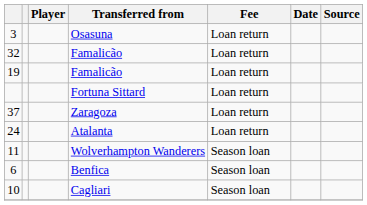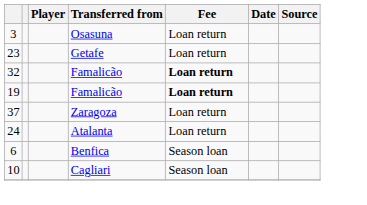 <table class="wikitable plainrowheaders sortable">
 <tr>
 <th></th>
 <th></th>
 <th scope=col>Player</th>
 <th>Transferred from</th>
 <th !scope=col; style="width: 100px;">Fee</th>
 <th scope=col>Date</th>
 <th scope=col>Source</th>
 </tr>
 <tr>
 <td align=center>3</td>
 <td align=center></td>
 <td></td>
 <td> <a href='#'>Osasuna</a></td>
 <td>Loan return</td>
 <td></td>
 <td></td>
 </tr>
 <tr>
+<td align=center>23</td>
+<td align=center></td>
+<td></td>
+<td> <a href='#'>Getafe</a></td>
+<td>Loan return</td>
+<td></td>
+<td></td>
+</tr>
+<tr>
 <td align=center>32</td>
 <td align=center></td>
 <td></td>
 <td> <a href='#'>Famalicão</a></td>
-<td>Loan return</td>
+<td><strong>Loan return</strong></td>
 <td></td>
 <td></td>
 </tr>
 <tr>
 <td align=center>19</td>
 <td align=center></td>
 <td></td>
 <td> <a href='#'>Famalicão</a></td>
-<td>Loan return</td>
-<td></td>
-<td></td>
-</tr>
-<tr>
-<td align=center></td>
-<td align=center></td>
-<td></td>
-<td> <a href='#'>Fortuna Sittard</a></td>
-<td>Loan return</td>
+<td><strong>Loan return</strong></td>
 <td></td>
 <td></td>
 </tr>
 <tr>
 <td align=center>37</td>
 <td align=center></td>
 <td></td>
 <td> <a href='#'>Zaragoza</a></td>
 <td>Loan return</td>
 <td></td>
 <td></td>
 </tr>
 <tr>
 <td align=center>24</td>
 <td align=center></td>
 <td></td>
 <td> <a href='#'>Atalanta</a></td>
 <td>Loan return</td>
-<td></td>
-<td></td>
-</tr>
-<tr>
-<td align=center>11</td>
-<td align=center></td>
-<td></td>
-<td> <a href='#'>Wolverhampton Wanderers</a></td>
-<td>Season loan</td>
 <td></td>
 <td></td>
 </tr>
 <tr>
 <td align=center>6</td>
 <td align=center></td>
 <td></td>
 <td> <a href='#'>Benfica</a></td>
 <td>Season loan</td>
 <td></td>
 <td></td>
 </tr>
 <tr>
 <td align=center>10</td>
 <td align=center></td>
 <td></td>
 <td> <a href='#'>Cagliari</a></td>
 <td>Season loan</td>
 <td></td>
 <td></td>
 </tr>
 <tr>
 </tr>
 </table>
